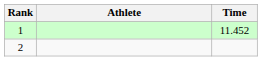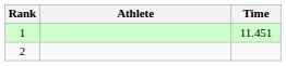 <table class=wikitable style="text-align:center">
 <tr>
 <th width=40>Rank</th>
 <th width=250>Athlete</th>
 <th width=60>Time</th>
 </tr>
 <tr bgcolor=ccffcc>
 <td>1</td>
 <td align=left></td>
-<td>11.452</td>
+<td>11.451</td>
 </tr>
 <tr>
 <td>2</td>
 <td align=left></td>
 <td></td>
 </tr>
 </table>
